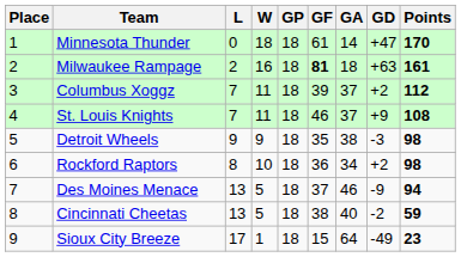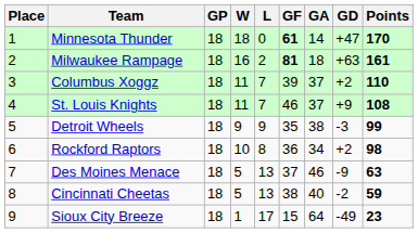 <table class="wikitable">
 <tr>
 <th>Place</th>
 <th width="170">Team</th>
+<th width="20">GP</th>
+<th width="20">W</th>
 <th width="20">L</th>
-<th width="20">W</th>
-<th width="20">GP</th>
 <th width="20">GF</th>
 <th width="20">GA</th>
 <th width="25">GD</th>
 <th>Points</th>
 </tr>
 <tr bgcolor=#ccffcc>
 <td>1</td>
 <td><a href='#'>Minnesota Thunder</a></td>
-<td>0</td>
 <td>18</td>
 <td>18</td>
-<td>61</td>
+<td>0</td>
+<td><strong>61</strong></td>
 <td>14</td>
 <td>+47</td>
 <td><strong>170</strong></td>
 </tr>
 <tr bgcolor=#ccffcc>
 <td>2</td>
 <td><a href='#'>Milwaukee Rampage</a></td>
+<td>18</td>
+<td>16</td>
 <td>2</td>
-<td>16</td>
-<td>18</td>
 <td><strong>81</strong></td>
 <td>18</td>
 <td>+63</td>
 <td><strong>161</strong></td>
 </tr>
 <tr bgcolor=#ccffcc>
 <td>3</td>
 <td><a href='#'>Columbus Xoggz</a></td>
+<td>18</td>
+<td>11</td>
 <td>7</td>
-<td>11</td>
-<td>18</td>
 <td>39</td>
 <td>37</td>
 <td>+2</td>
-<td><strong>112</strong></td>
+<td><strong>110</strong></td>
 </tr>
 <tr bgcolor=#ccffcc>
 <td>4</td>
 <td><a href='#'>St. Louis Knights</a></td>
+<td>18</td>
+<td>11</td>
 <td>7</td>
-<td>11</td>
-<td>18</td>
 <td>46</td>
 <td>37</td>
 <td>+9</td>
 <td><strong>108</strong></td>
 </tr>
 <tr>
 <td>5</td>
 <td><a href='#'>Detroit Wheels</a></td>
+<td>18</td>
 <td>9</td>
 <td>9</td>
-<td>18</td>
 <td>35</td>
 <td>38</td>
 <td>-3</td>
-<td><strong>98</strong></td>
+<td><strong>99</strong></td>
 </tr>
 <tr>
 <td>6</td>
 <td><a href='#'>Rockford Raptors</a></td>
+<td>18</td>
+<td>10</td>
 <td>8</td>
-<td>10</td>
-<td>18</td>
 <td>36</td>
 <td>34</td>
 <td>+2</td>
 <td><strong>98</strong></td>
 </tr>
 <tr>
 <td>7</td>
 <td><a href='#'>Des Moines Menace</a></td>
+<td>18</td>
+<td>5</td>
 <td>13</td>
-<td>5</td>
-<td>18</td>
 <td>37</td>
 <td>46</td>
 <td>-9</td>
-<td><strong>94</strong></td>
+<td><strong>63</strong></td>
 </tr>
 <tr>
 <td>8</td>
 <td><a href='#'>Cincinnati Cheetas</a></td>
+<td>18</td>
+<td>5</td>
 <td>13</td>
-<td>5</td>
-<td>18</td>
 <td>38</td>
 <td>40</td>
 <td>-2</td>
 <td><strong>59</strong></td>
 </tr>
 <tr>
 <td>9</td>
 <td><a href='#'>Sioux City Breeze</a></td>
+<td>18</td>
+<td>1</td>
 <td>17</td>
-<td>1</td>
-<td>18</td>
 <td>15</td>
 <td>64</td>
 <td>-49</td>
 <td><strong>23</strong></td>
 </tr>
 </table>
